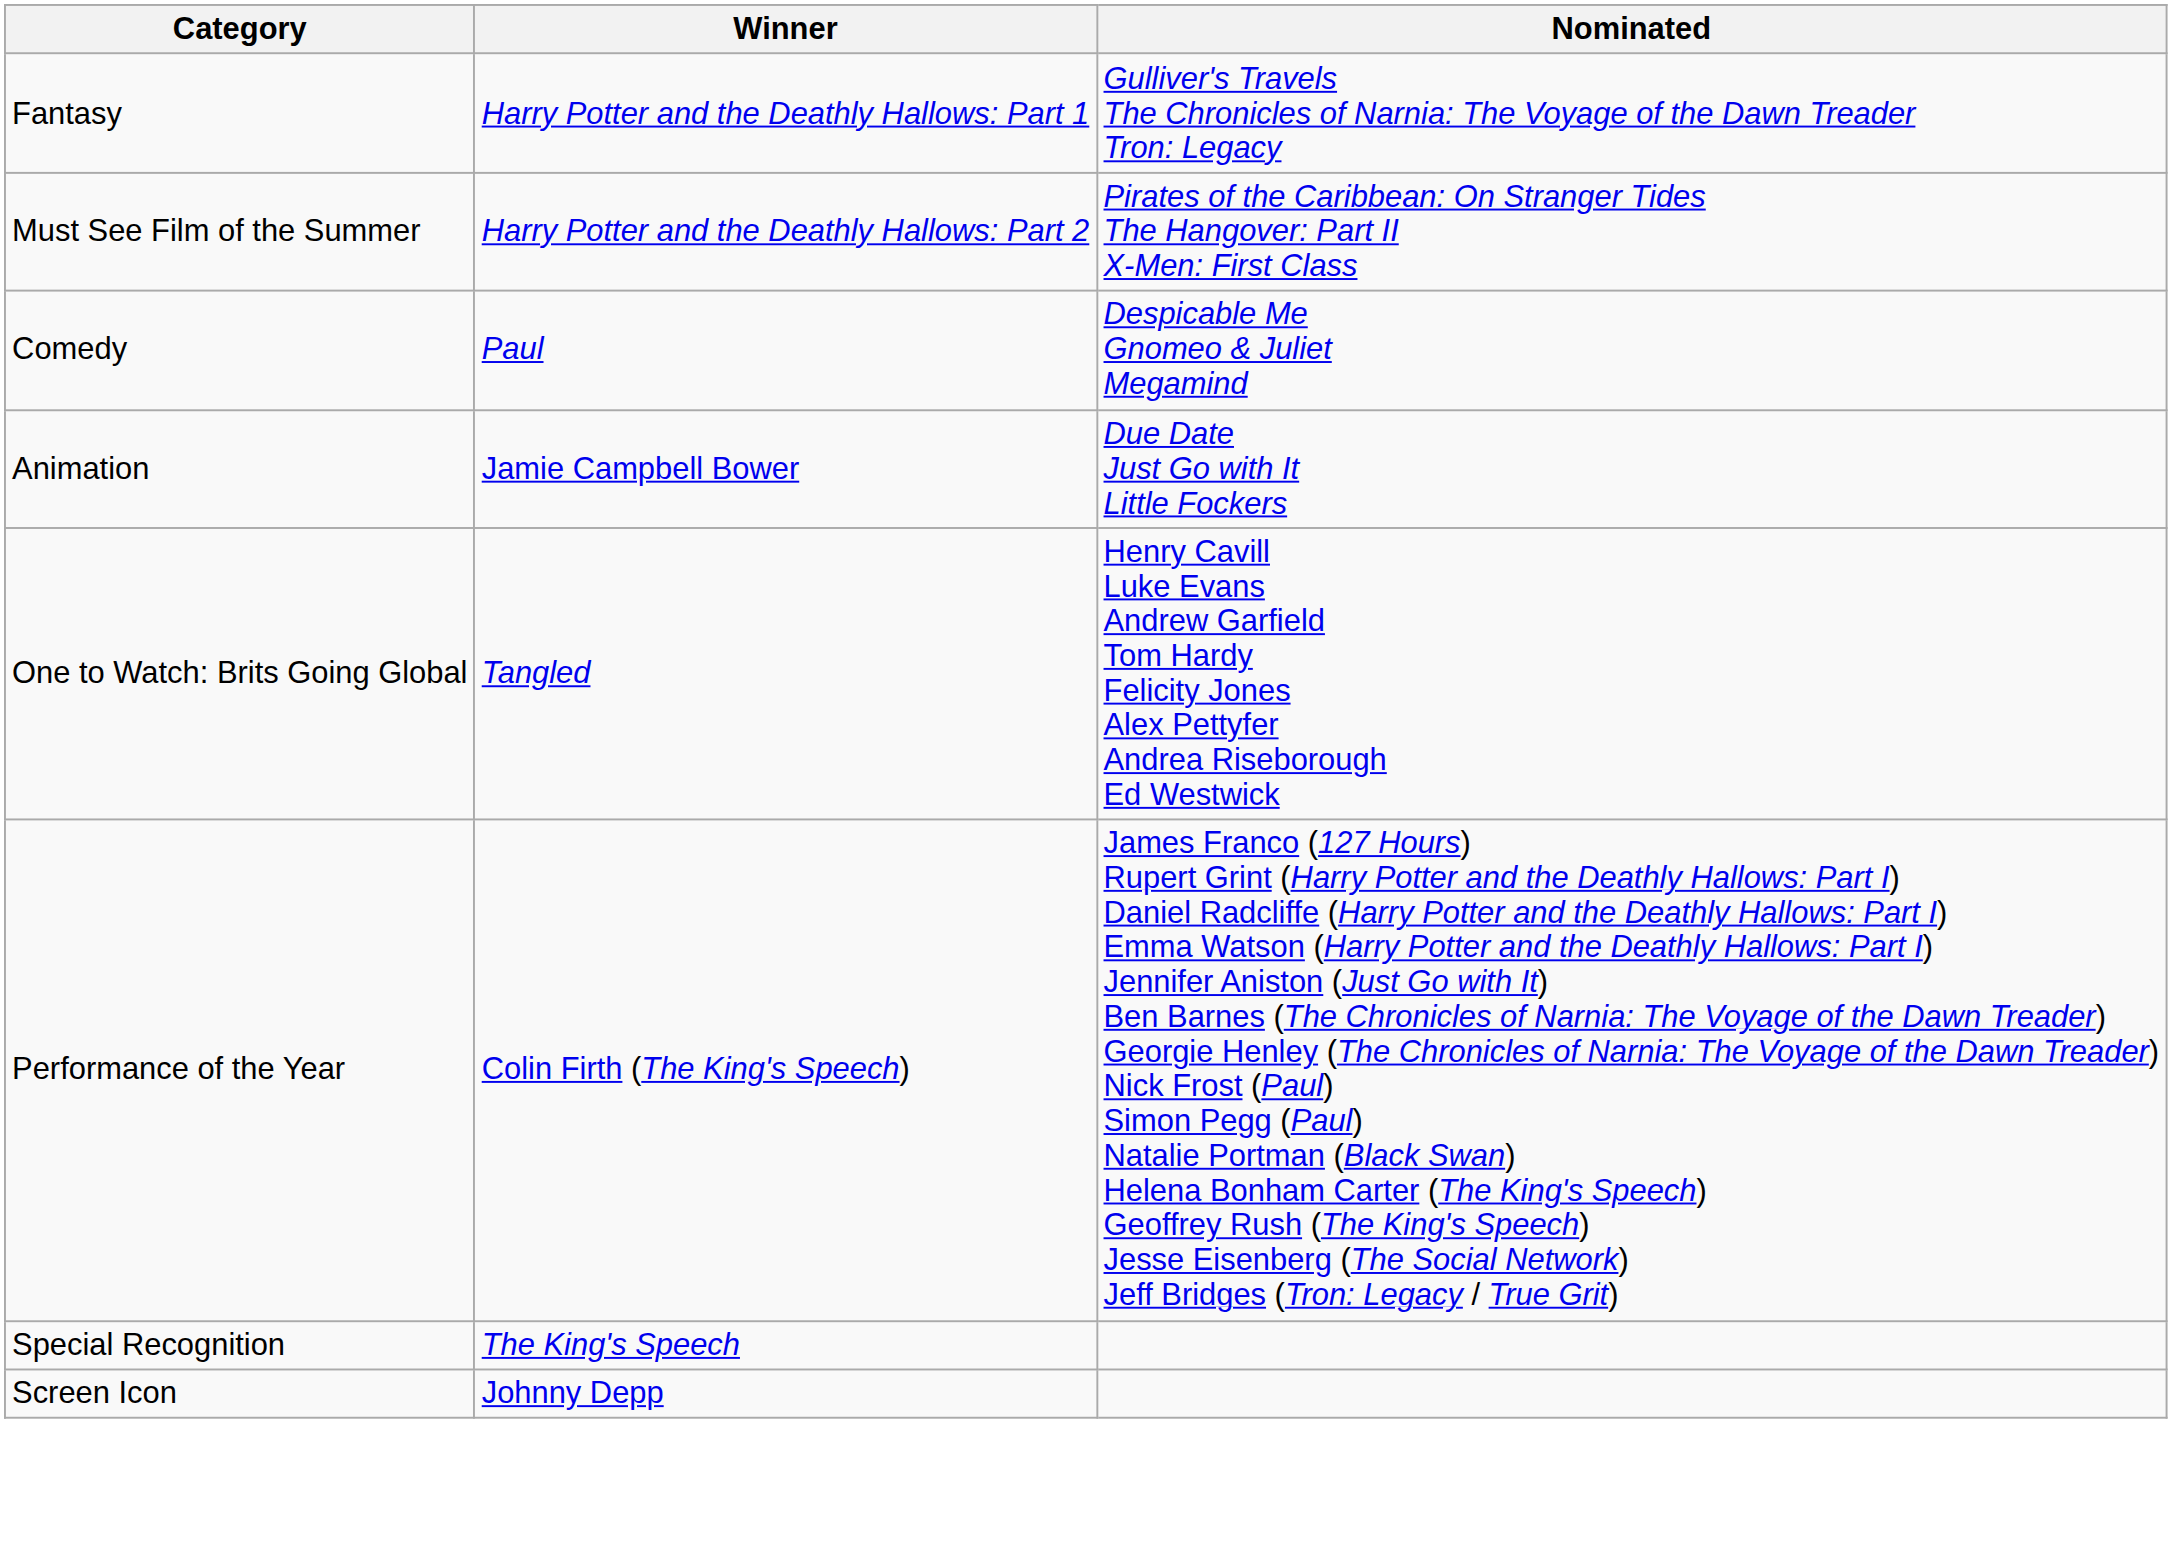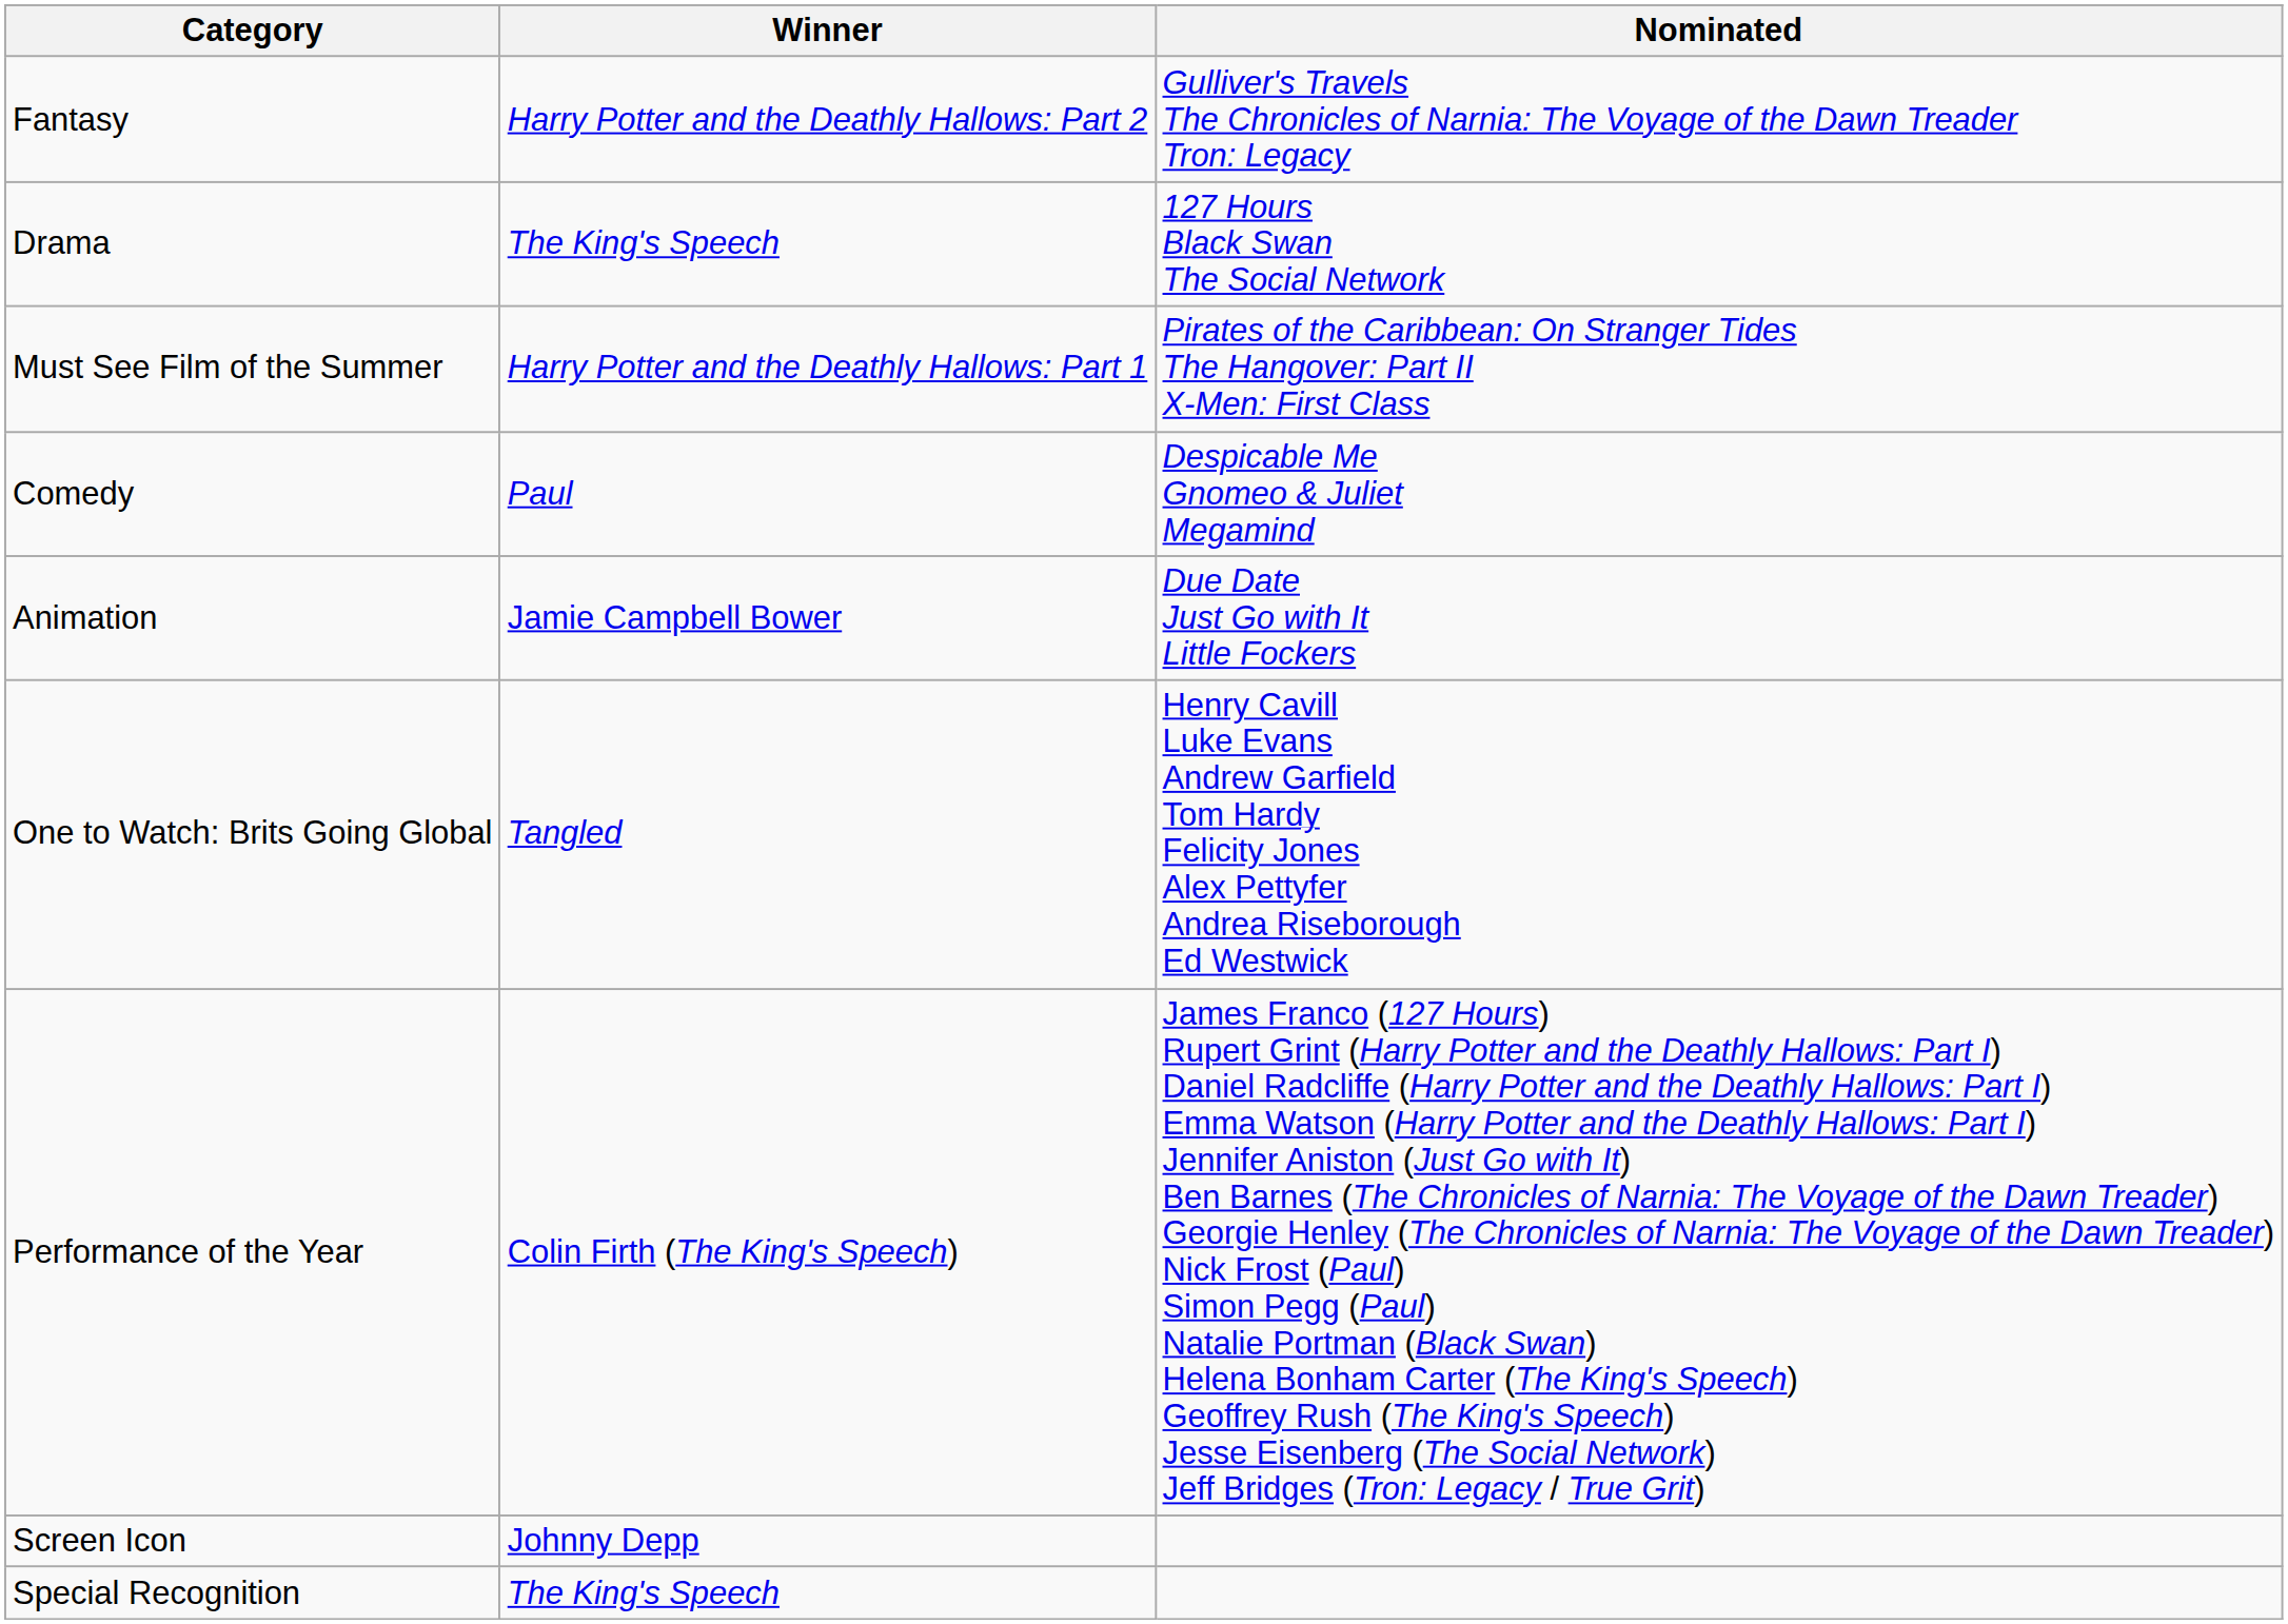 <table class="wikitable sortable">
 <tr>
 <th>Category</th>
 <th>Winner</th>
 <th>Nominated</th>
 </tr>
 <tr>
 <td>Fantasy</td>
-<td><em><a href='#'>Harry Potter and the Deathly Hallows: Part 1</a></em></td>
+<td><em><a href='#'>Harry Potter and the Deathly Hallows: Part 2</a></em></td>
 <td><em><a href='#'>Gulliver's Travels</a></em><br><em><a href='#'>The Chronicles of Narnia: The Voyage of the Dawn Treader</a></em><br><em><a href='#'>Tron: Legacy</a></em></td>
 </tr>
 <tr>
+<td>Drama</td>
+<td><em><a href='#'>The King's Speech</a></em></td>
+<td><em><a href='#'>127 Hours</a></em><br><em><a href='#'>Black Swan</a></em><br><em><a href='#'>The Social Network</a></em></td>
+</tr>
+<tr>
 <td>Must See Film of the Summer</td>
-<td><em><a href='#'>Harry Potter and the Deathly Hallows: Part 2</a></em></td>
+<td><em><a href='#'>Harry Potter and the Deathly Hallows: Part 1</a></em></td>
 <td><em><a href='#'>Pirates of the Caribbean: On Stranger Tides</a></em><br><em><a href='#'>The Hangover: Part II</a></em><br><em><a href='#'>X-Men: First Class</a></em></td>
 </tr>
 <tr>
 <td>Comedy</td>
 <td><em><a href='#'>Paul</a></em></td>
 <td><em><a href='#'>Despicable Me</a></em><br><em><a href='#'>Gnomeo & Juliet</a></em><br><em><a href='#'>Megamind</a></em></td>
 </tr>
 <tr>
 <td>Animation</td>
 <td><a href='#'>Jamie Campbell Bower</a></td>
 <td><em><a href='#'>Due Date</a></em><br><em><a href='#'>Just Go with It</a></em><br><em><a href='#'>Little Fockers</a></em></td>
 </tr>
 <tr>
 <td>One to Watch: Brits Going Global</td>
 <td><em><a href='#'>Tangled</a></em></td>
 <td><a href='#'>Henry Cavill</a><br><a href='#'>Luke Evans</a><br><a href='#'>Andrew Garfield</a><br><a href='#'>Tom Hardy</a><br><a href='#'>Felicity Jones</a><br><a href='#'>Alex Pettyfer</a><br><a href='#'>Andrea Riseborough</a><br><a href='#'>Ed Westwick</a></td>
 </tr>
 <tr>
 <td>Performance of the Year</td>
 <td><a href='#'>Colin Firth</a> (<em><a href='#'>The King's Speech</a></em>)</td>
 <td><a href='#'>James Franco</a> (<em><a href='#'>127 Hours</a></em>)<br><a href='#'>Rupert Grint</a> (<em><a href='#'>Harry Potter and the Deathly Hallows: Part I</a></em>)<br><a href='#'>Daniel Radcliffe</a> (<em><a href='#'>Harry Potter and the Deathly Hallows: Part I</a></em>)<br><a href='#'>Emma Watson</a> (<em><a href='#'>Harry Potter and the Deathly Hallows: Part I</a></em>)<br><a href='#'>Jennifer Aniston</a> (<em><a href='#'>Just Go with It</a></em>)<br><a href='#'>Ben Barnes</a> (<em><a href='#'>The Chronicles of Narnia: The Voyage of the Dawn Treader</a></em>)<br><a href='#'>Georgie Henley</a> (<em><a href='#'>The Chronicles of Narnia: The Voyage of the Dawn Treader</a></em>)<br><a href='#'>Nick Frost</a> (<em><a href='#'>Paul</a></em>)<br><a href='#'>Simon Pegg</a> (<em><a href='#'>Paul</a></em>)<br><a href='#'>Natalie Portman</a> (<em><a href='#'>Black Swan</a></em>)<br><a href='#'>Helena Bonham Carter</a> (<em><a href='#'>The King's Speech</a></em>)<br><a href='#'>Geoffrey Rush</a> (<em><a href='#'>The King's Speech</a></em>)<br><a href='#'>Jesse Eisenberg</a> (<em><a href='#'>The Social Network</a></em>)<br><a href='#'>Jeff Bridges</a> (<em><a href='#'>Tron: Legacy</a></em> / <em><a href='#'>True Grit</a></em>)</td>
 </tr>
 <tr>
+<td>Screen Icon</td>
+<td><a href='#'>Johnny Depp</a></td>
+<td></td>
+</tr>
+<tr>
 <td>Special Recognition</td>
 <td><em><a href='#'>The King's Speech</a></em></td>
 <td></td>
 </tr>
-<tr>
-<td>Screen Icon</td>
-<td><a href='#'>Johnny Depp</a></td>
-<td></td>
-</tr>
 </table>
